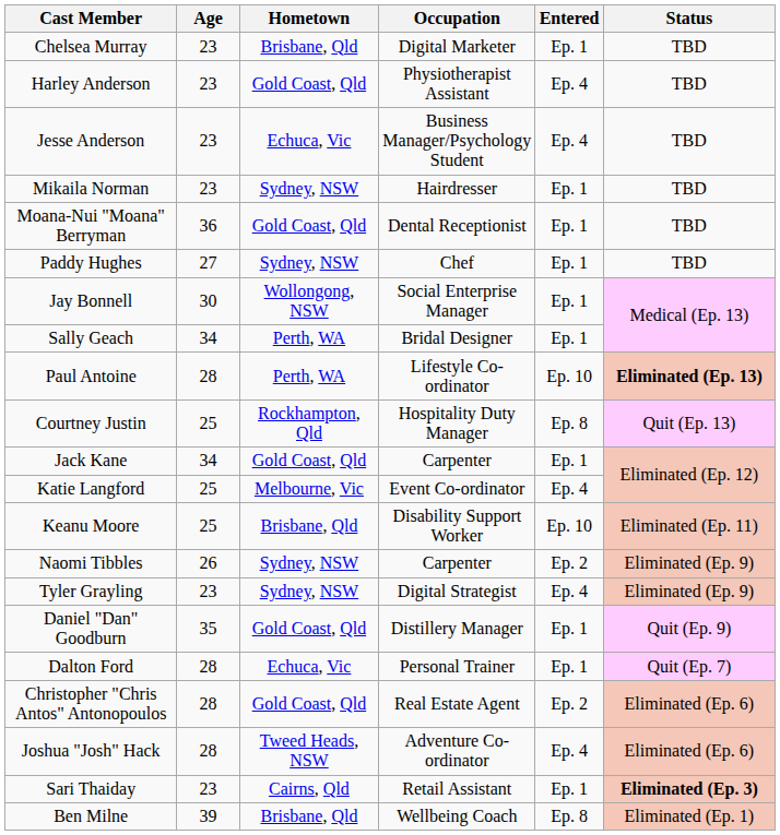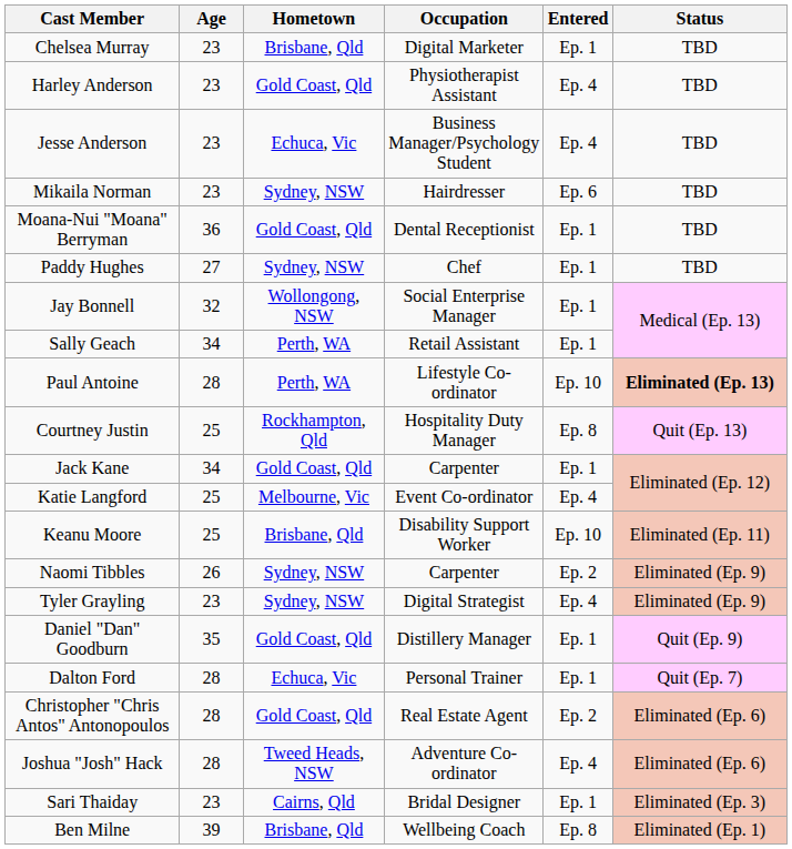 <table class="wikitable sortable" style="text-align:center;">
 <tr>
 <th style="width:150px;"><strong>Cast Member</strong></th>
 <th style="width:50px;"><strong>Age</strong></th>
 <th style="width:120px;"><strong>Hometown</strong></th>
 <th style="width:120px;"><strong>Occupation</strong></th>
 <th style="width:50px;"><strong>Entered</strong></th>
 <th style="width:150px;"><strong>Status</strong></th>
 </tr>
 <tr>
 <td>Chelsea Murray</td>
 <td>23</td>
 <td><a href='#'>Brisbane</a>, <a href='#'>Qld</a></td>
 <td>Digital Marketer</td>
 <td>Ep. 1</td>
 <td>TBD</td>
 </tr>
 <tr>
 <td>Harley Anderson</td>
 <td>23</td>
 <td><a href='#'>Gold Coast</a>, <a href='#'>Qld</a></td>
 <td>Physiotherapist Assistant</td>
 <td>Ep. 4</td>
 <td>TBD</td>
 </tr>
 <tr>
 <td>Jesse Anderson</td>
 <td>23</td>
 <td><a href='#'>Echuca</a>, <a href='#'>Vic</a></td>
 <td>Business Manager/Psychology Student</td>
 <td>Ep. 4</td>
 <td>TBD</td>
 </tr>
 <tr>
 <td>Mikaila Norman</td>
 <td>23</td>
 <td><a href='#'>Sydney</a>, <a href='#'>NSW</a></td>
 <td>Hairdresser</td>
-<td>Ep. 1</td>
+<td>Ep. 6</td>
 <td>TBD</td>
 </tr>
 <tr>
 <td>Moana-Nui "Moana" Berryman</td>
 <td>36</td>
 <td><a href='#'>Gold Coast</a>, <a href='#'>Qld</a></td>
 <td>Dental Receptionist</td>
 <td>Ep. 1</td>
 <td>TBD</td>
 </tr>
 <tr>
 <td>Paddy Hughes</td>
 <td>27</td>
 <td><a href='#'>Sydney</a>, <a href='#'>NSW</a></td>
 <td>Chef</td>
 <td>Ep. 1</td>
 <td>TBD</td>
 </tr>
 <tr>
 <td>Jay Bonnell</td>
-<td>30</td>
+<td>32</td>
 <td><a href='#'>Wollongong</a>, <a href='#'>NSW</a></td>
 <td>Social Enterprise Manager</td>
 <td>Ep. 1</td>
 <td rowspan="2" style="background:#fcf;">Medical (Ep. 13)</td>
 </tr>
 <tr>
 <td>Sally Geach</td>
 <td>34</td>
 <td><a href='#'>Perth</a>, <a href='#'>WA</a></td>
-<td>Bridal Designer</td>
+<td>Retail Assistant</td>
 <td>Ep. 1</td>
 </tr>
 <tr>
 <td>Paul Antoine</td>
 <td>28</td>
 <td><a href='#'>Perth</a>, <a href='#'>WA</a></td>
 <td>Lifestyle Co-ordinator</td>
 <td>Ep. 10</td>
 <td style="background:#f4c7b8;"><strong>Eliminated (Ep. 13)</strong></td>
 </tr>
 <tr>
 <td>Courtney Justin</td>
 <td>25</td>
 <td><a href='#'>Rockhampton</a>, <a href='#'>Qld</a></td>
 <td>Hospitality Duty Manager</td>
 <td>Ep. 8</td>
 <td style="background:#fcf;">Quit (Ep. 13)</td>
 </tr>
 <tr>
 <td>Jack Kane</td>
 <td>34</td>
 <td><a href='#'>Gold Coast</a>, <a href='#'>Qld</a></td>
 <td>Carpenter</td>
 <td>Ep. 1</td>
 <td rowspan="2" style="background:#f4c7b8;">Eliminated (Ep. 12)</td>
 </tr>
 <tr>
 <td>Katie Langford</td>
 <td>25</td>
 <td><a href='#'>Melbourne</a>, <a href='#'>Vic</a></td>
 <td>Event Co-ordinator</td>
 <td>Ep. 4</td>
 </tr>
 <tr>
 <td>Keanu Moore</td>
 <td>25</td>
 <td><a href='#'>Brisbane</a>, <a href='#'>Qld</a></td>
 <td>Disability Support Worker</td>
 <td>Ep. 10</td>
 <td style="background:#f4c7b8;">Eliminated (Ep. 11)</td>
 </tr>
 <tr>
 <td>Naomi Tibbles</td>
 <td>26</td>
 <td><a href='#'>Sydney</a>, <a href='#'>NSW</a></td>
 <td>Carpenter</td>
 <td>Ep. 2</td>
 <td style="background:#f4c7b8;">Eliminated (Ep. 9)</td>
 </tr>
 <tr>
 <td>Tyler Grayling</td>
 <td>23</td>
 <td><a href='#'>Sydney</a>, <a href='#'>NSW</a></td>
 <td>Digital Strategist</td>
 <td>Ep. 4</td>
 <td style="background:#f4c7b8;">Eliminated (Ep. 9)</td>
 </tr>
 <tr>
 <td>Daniel "Dan" Goodburn</td>
 <td>35</td>
 <td><a href='#'>Gold Coast</a>, <a href='#'>Qld</a></td>
 <td>Distillery Manager</td>
 <td>Ep. 1</td>
 <td style="background:#fcf;">Quit (Ep. 9)</td>
 </tr>
 <tr>
 <td>Dalton Ford</td>
 <td>28</td>
 <td><a href='#'>Echuca</a>, <a href='#'>Vic</a></td>
 <td>Personal Trainer</td>
 <td>Ep. 1</td>
 <td style="background:#fcf;">Quit (Ep. 7)</td>
 </tr>
 <tr>
 <td>Christopher "Chris Antos" Antonopoulos</td>
 <td>28</td>
 <td><a href='#'>Gold Coast</a>, <a href='#'>Qld</a></td>
 <td>Real Estate Agent</td>
 <td>Ep. 2</td>
 <td style="background:#f4c7b8;">Eliminated (Ep. 6)</td>
 </tr>
 <tr>
 <td>Joshua "Josh" Hack</td>
 <td>28</td>
 <td><a href='#'>Tweed Heads</a>, <a href='#'>NSW</a></td>
 <td>Adventure Co-ordinator</td>
 <td>Ep. 4</td>
 <td style="background:#f4c7b8;">Eliminated (Ep. 6)</td>
 </tr>
 <tr>
 <td>Sari Thaiday</td>
 <td>23</td>
 <td><a href='#'>Cairns</a>, <a href='#'>Qld</a></td>
-<td>Retail Assistant</td>
+<td>Bridal Designer</td>
 <td>Ep. 1</td>
-<td style="background:#f4c7b8;"><strong>Eliminated (Ep. 3)</strong></td>
+<td style="background:#f4c7b8;">Eliminated (Ep. 3)</td>
 </tr>
 <tr>
 <td>Ben Milne</td>
 <td>39</td>
 <td><a href='#'>Brisbane</a>, <a href='#'>Qld</a></td>
 <td>Wellbeing Coach</td>
 <td>Ep. 8</td>
 <td style="background:#f4c7b8;">Eliminated (Ep. 1)</td>
 </tr>
 </table>
